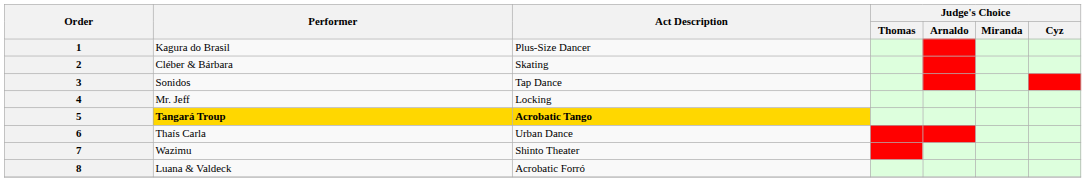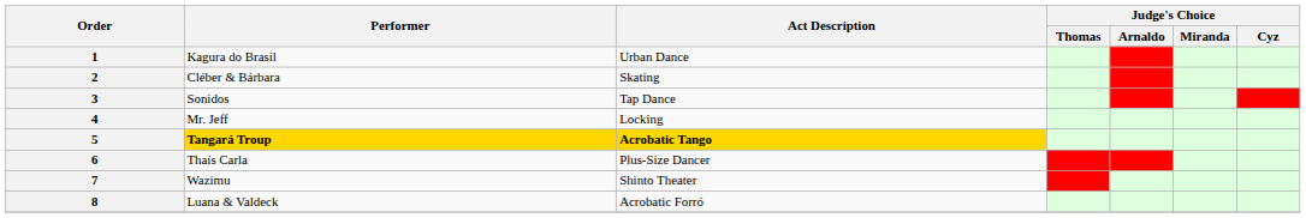 <table class="wikitable" width="100%">
 <tr>
 <th rowspan=2>Order</th>
 <th rowspan=2>Performer</th>
 <th rowspan=2>Act Description</th>
 <th colspan=4>Judge's Choice</th>
 </tr>
 <tr>
 <th width="70">Thomas</th>
 <th width="70">Arnaldo</th>
 <th width="70">Miranda</th>
 <th width="70">Cyz</th>
 </tr>
 <tr>
 <th>1</th>
 <td>Kagura do Brasil</td>
-<td>Plus-Size Dancer</td>
+<td>Urban Dance</td>
 <td bgcolor="DDFFDD"></td>
 <td bgcolor="FF0000"></td>
 <td bgcolor="DDFFDD"></td>
 <td bgcolor="DDFFDD"></td>
 </tr>
 <tr>
 <th>2</th>
 <td>Cléber & Bárbara</td>
 <td>Skating</td>
 <td bgcolor="DDFFDD"></td>
 <td bgcolor="FF0000"></td>
 <td bgcolor="DDFFDD"></td>
 <td bgcolor="DDFFDD"></td>
 </tr>
 <tr>
 <th>3</th>
 <td>Sonidos</td>
 <td>Tap Dance</td>
 <td bgcolor="DDFFDD"></td>
 <td bgcolor="FF0000"></td>
 <td bgcolor="DDFFDD"></td>
 <td bgcolor="FF0000"></td>
 </tr>
 <tr>
 <th>4</th>
 <td>Mr. Jeff</td>
 <td>Locking</td>
 <td bgcolor="DDFFDD"></td>
 <td bgcolor="DDFFDD"></td>
 <td bgcolor="DDFFDD"></td>
 <td bgcolor="DDFFDD"></td>
 </tr>
 <tr>
 <th>5</th>
 <td bgcolor="FFD700"><strong>Tangará Troup</strong></td>
 <td bgcolor="FFD700"><strong>Acrobatic Tango</strong></td>
 <td bgcolor="DDFFDD"></td>
 <td bgcolor="DDFFDD"></td>
 <td bgcolor="DDFFDD"></td>
 <td bgcolor="DDFFDD"></td>
 </tr>
 <tr>
 <th>6</th>
 <td>Thaís Carla</td>
-<td>Urban Dance</td>
+<td>Plus-Size Dancer</td>
 <td bgcolor="FF0000"></td>
 <td bgcolor="FF0000"></td>
 <td bgcolor="DDFFDD"></td>
 <td bgcolor="DDFFDD"></td>
 </tr>
 <tr>
 <th>7</th>
 <td>Wazimu</td>
 <td>Shinto Theater</td>
 <td bgcolor="FF0000"></td>
 <td bgcolor="DDFFDD"></td>
 <td bgcolor="DDFFDD"></td>
 <td bgcolor="DDFFDD"></td>
 </tr>
 <tr>
 <th>8</th>
 <td>Luana & Valdeck</td>
 <td>Acrobatic Forró</td>
 <td bgcolor="DDFFDD"></td>
 <td bgcolor="DDFFDD"></td>
 <td bgcolor="DDFFDD"></td>
 <td bgcolor="DDFFDD"></td>
 </tr>
 <tr>
 </tr>
 </table>
